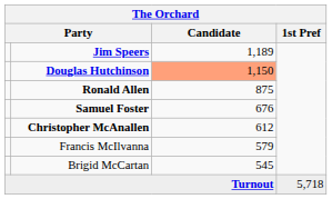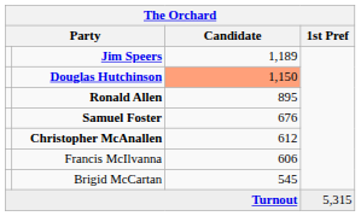 <table class="wikitable">
 <tr>
 <th colspan="4" align="center"><a href='#'>The Orchard</a></th>
 </tr>
 <tr>
 <th colspan="2" align="center" width=190>Party</th>
 <th width=160>Candidate</th>
 <th width=60>1st Pref</th>
 </tr>
 <tr>
 <td></td>
 <td align="right"><strong><a href='#'>Jim Speers</a></strong></td>
 <td align="right">1,189</td>
 </tr>
 <tr>
 <td></td>
 <td align="right"><strong><a href='#'>Douglas Hutchinson</a></strong></td>
 <td align="right" style="background: lightsalmon;">1,150</td>
 </tr>
 <tr>
 <td></td>
 <td align="right"><strong>Ronald Allen</strong></td>
-<td align="right">875</td>
+<td align="right">895</td>
 </tr>
 <tr>
 <td></td>
 <td align="right"><strong>Samuel Foster</strong></td>
 <td align="right">676</td>
 </tr>
 <tr>
 <td></td>
 <td align="right"><strong>Christopher McAnallen</strong></td>
 <td align="right">612</td>
 </tr>
 <tr>
 <td></td>
 <td align="right">Francis McIlvanna</td>
-<td align="right">579</td>
+<td align="right">606</td>
 </tr>
 <tr>
 <td></td>
 <td align="right">Brigid McCartan</td>
 <td align="right">545</td>
 </tr>
 <tr bgcolor="EEEEEE">
 <td colspan=3 align="right"><strong><a href='#'>Turnout</a></strong></td>
-<td align="right">5,718</td>
+<td align="right">5,315</td>
 </tr>
 </table>
